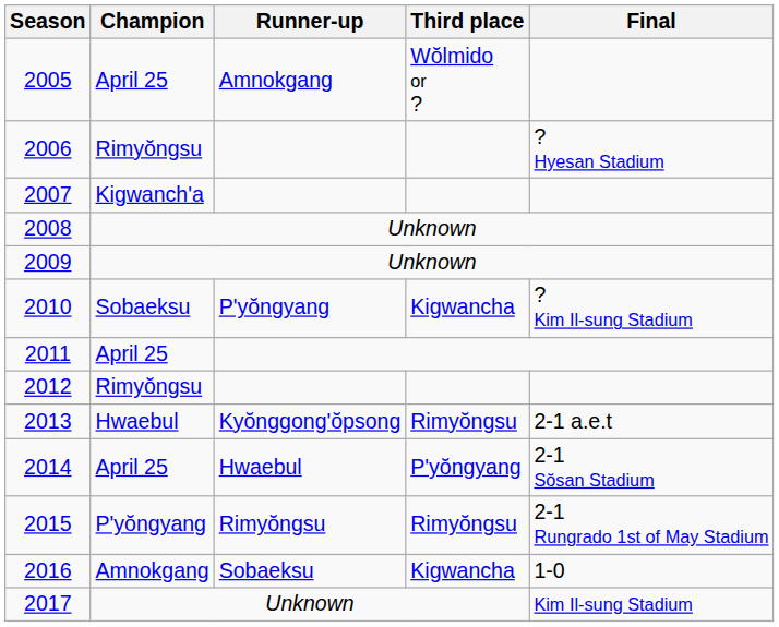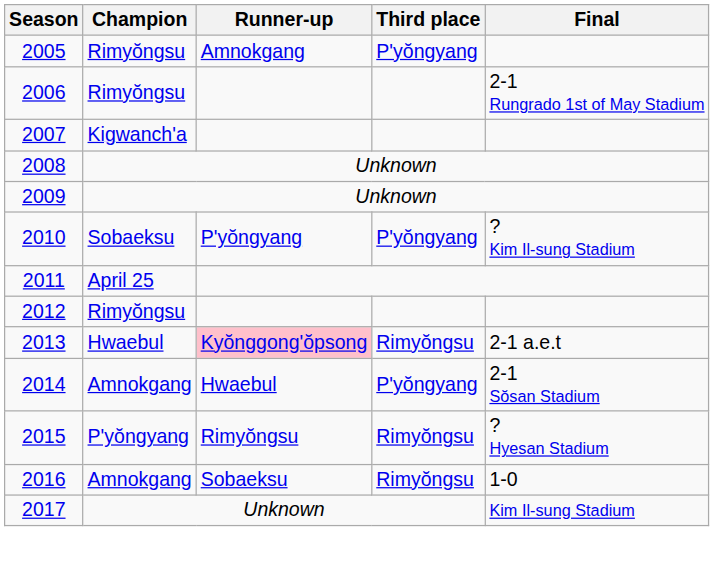 <table class="wikitable" style="text-align:left">
 <tr>
 <th>Season</th>
 <th>Champion</th>
 <th>Runner-up</th>
 <th>Third place</th>
 <th>Final</th>
 </tr>
 <tr>
 <td style="text-align:center"><a href='#'>2005</a></td>
-<td><a href='#'>April 25</a></td>
+<td><a href='#'>Rimyŏngsu</a></td>
 <td><a href='#'>Amnokgang</a></td>
-<td><a href='#'>Wŏlmido</a><br><small>or</small><br>?</td>
+<td><a href='#'>P'yŏngyang</a></td>
 <td></td>
 </tr>
 <tr>
 <td style="text-align:center"><a href='#'>2006</a></td>
 <td><a href='#'>Rimyŏngsu</a></td>
 <td></td>
 <td></td>
-<td>?<br><small><a href='#'>Hyesan Stadium</a></small></td>
+<td>2-1<br><small><a href='#'>Rungrado 1st of May Stadium</a></small></td>
 </tr>
 <tr>
 <td style="text-align:center"><a href='#'>2007</a></td>
 <td><a href='#'>Kigwanch'a</a></td>
 <td></td>
 <td></td>
 </tr>
 <tr>
 <td style="text-align:center"><a href='#'>2008</a></td>
 <td colspan="4" align="center"><em>Unknown</em></td>
 </tr>
 <tr>
 <td style="text-align:center"><a href='#'>2009</a></td>
 <td colspan="4" align="center"><em>Unknown</em></td>
 </tr>
 <tr>
 <td style="text-align:center"><a href='#'>2010</a></td>
 <td><a href='#'>Sobaeksu</a></td>
 <td><a href='#'>P'yŏngyang</a></td>
-<td><a href='#'>Kigwancha</a></td>
+<td><a href='#'>P'yŏngyang</a></td>
 <td>?<br><small><a href='#'>Kim Il-sung Stadium</a></small></td>
 </tr>
 <tr>
 <td style="text-align:center"><a href='#'>2011</a></td>
 <td><a href='#'>April 25</a></td>
 </tr>
 <tr>
 <td style="text-align:center"><a href='#'>2012</a></td>
 <td><a href='#'>Rimyŏngsu</a></td>
 <td></td>
 <td></td>
 <td></td>
 </tr>
 <tr>
 <td style="text-align:center"><a href='#'>2013</a></td>
 <td><a href='#'>Hwaebul</a></td>
-<td><a href='#'>Kyŏnggong'ŏpsong</a></td>
+<td style="background: pink;"><a href='#'>Kyŏnggong'ŏpsong</a></td>
 <td><a href='#'>Rimyŏngsu</a></td>
 <td>2-1 a.e.t</td>
 </tr>
 <tr>
 <td style="text-align:center"><a href='#'>2014</a></td>
-<td><a href='#'>April 25</a></td>
+<td><a href='#'>Amnokgang</a></td>
 <td><a href='#'>Hwaebul</a></td>
 <td><a href='#'>P'yŏngyang</a></td>
 <td>2-1<br><small><a href='#'>Sŏsan Stadium</a></small></td>
 </tr>
 <tr>
 <td style="text-align:center"><a href='#'>2015</a></td>
 <td><a href='#'>P'yŏngyang</a></td>
 <td><a href='#'>Rimyŏngsu</a></td>
 <td><a href='#'>Rimyŏngsu</a></td>
-<td>2-1<br><small><a href='#'>Rungrado 1st of May Stadium</a></small></td>
+<td>?<br><small><a href='#'>Hyesan Stadium</a></small></td>
 </tr>
 <tr>
 <td style="text-align:center"><a href='#'>2016</a></td>
 <td><a href='#'>Amnokgang</a></td>
 <td><a href='#'>Sobaeksu</a></td>
-<td><a href='#'>Kigwancha</a></td>
+<td><a href='#'>Rimyŏngsu</a></td>
 <td>1-0</td>
 </tr>
 <tr>
 <td style="text-align:center"><a href='#'>2017</a></td>
 <td colspan="3" align="center"><em>Unknown</em></td>
 <td><small><a href='#'>Kim Il-sung Stadium</a></small></td>
 </tr>
 </table>
